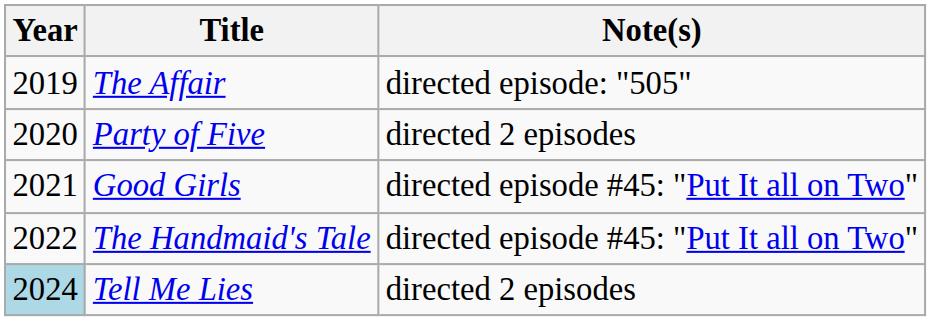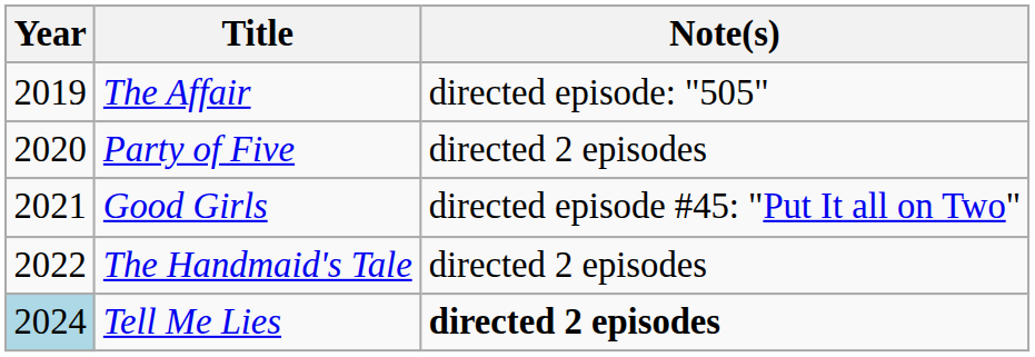 <table class="wikitable sortable">
 <tr>
 <th>Year</th>
 <th>Title</th>
 <th>Note(s)</th>
 </tr>
 <tr>
 <td>2019</td>
 <td><em><a href='#'>The Affair</a></em></td>
 <td>directed episode: "505"</td>
 </tr>
 <tr>
 <td>2020</td>
 <td><em><a href='#'>Party of Five</a></em></td>
 <td>directed 2 episodes</td>
 </tr>
 <tr>
 <td>2021</td>
 <td><em><a href='#'>Good Girls</a></em></td>
 <td>directed episode #45: "<a href='#'>Put It all on Two</a>"</td>
 </tr>
 <tr>
 <td>2022</td>
 <td><em><a href='#'>The Handmaid's Tale</a></em></td>
-<td>directed episode #45: "<a href='#'>Put It all on Two</a>"</td>
+<td>directed 2 episodes</td>
 </tr>
 <tr>
 <td style="background: lightblue;">2024</td>
 <td><em><a href='#'>Tell Me Lies</a></em></td>
-<td>directed 2 episodes</td>
+<td><strong>directed 2 episodes</strong></td>
 </tr>
 </table>
